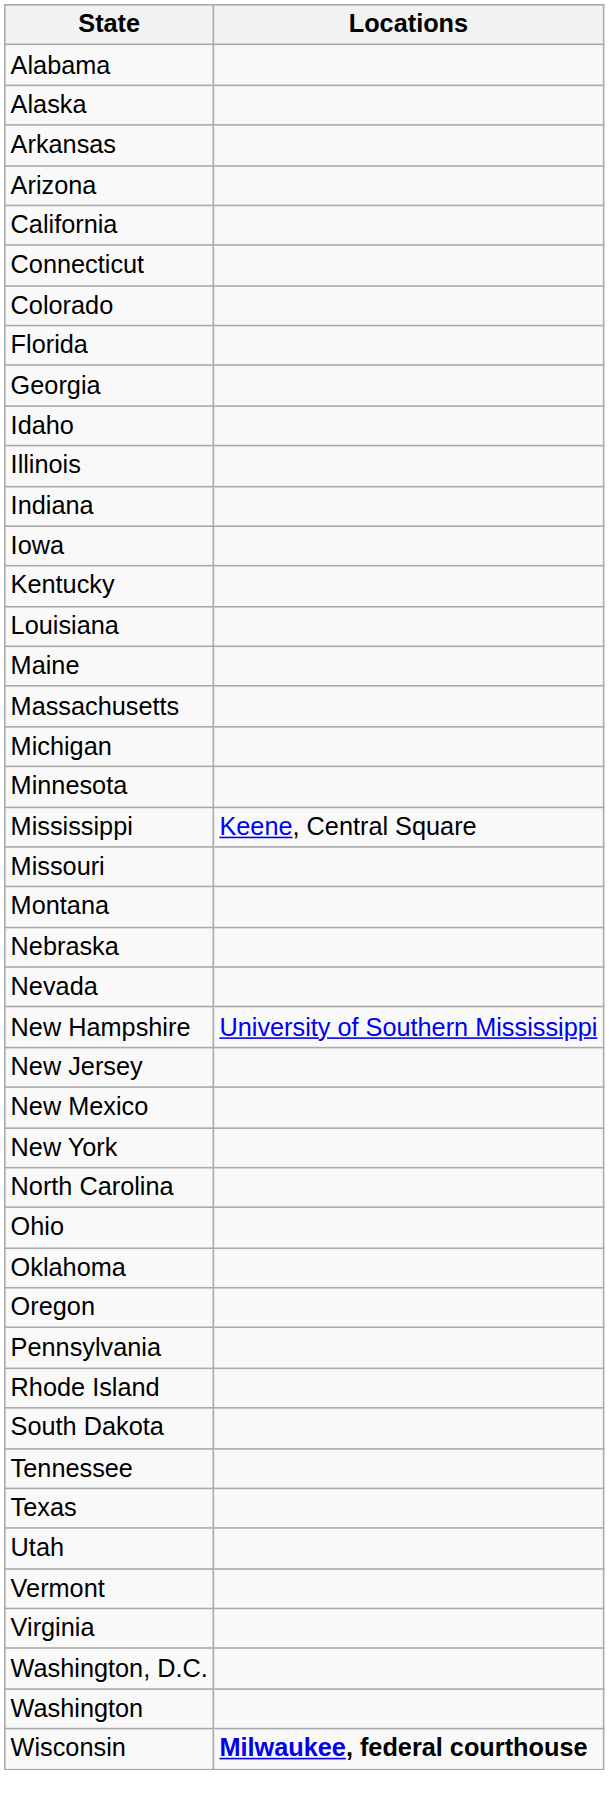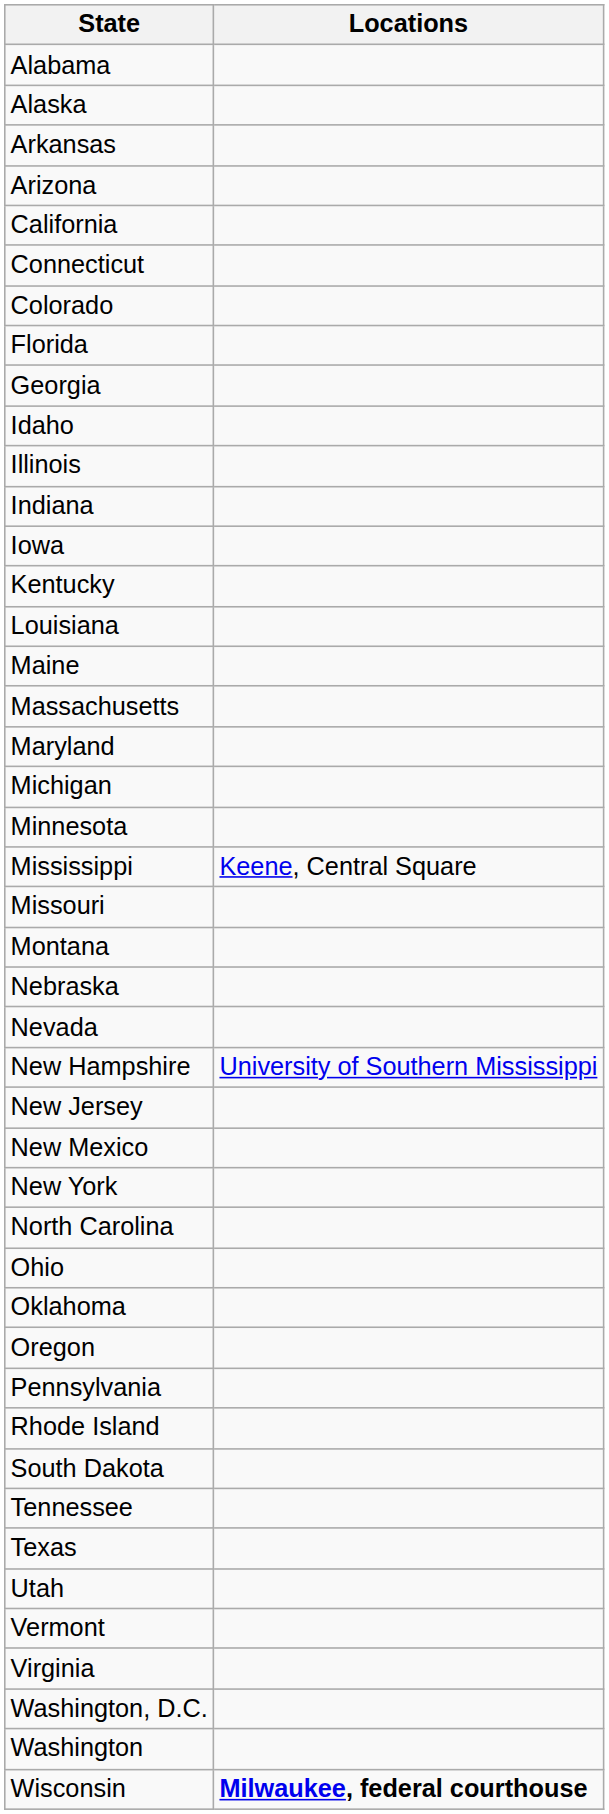 <table class="wikitable">
 <tr>
 <th>State</th>
 <th>Locations</th>
 </tr>
 <tr>
 <td>Alabama</td>
 <td></td>
 </tr>
 <tr>
 <td>Alaska</td>
 <td></td>
 </tr>
 <tr>
 <td>Arkansas</td>
 <td></td>
 </tr>
 <tr>
 <td>Arizona</td>
 <td></td>
 </tr>
 <tr>
 <td>California</td>
 <td></td>
 </tr>
 <tr>
 <td>Connecticut</td>
 <td></td>
 </tr>
 <tr>
 <td>Colorado</td>
 <td></td>
 </tr>
 <tr>
 <td>Florida</td>
 <td></td>
 </tr>
 <tr>
 <td>Georgia</td>
 <td></td>
 </tr>
 <tr>
 <td>Idaho</td>
 <td></td>
 </tr>
 <tr>
 <td>Illinois</td>
 <td></td>
 </tr>
 <tr>
 <td>Indiana</td>
 <td></td>
 </tr>
 <tr>
 <td>Iowa</td>
 <td></td>
 </tr>
 <tr>
 <td>Kentucky</td>
 <td></td>
 </tr>
 <tr>
 <td>Louisiana</td>
 <td></td>
 </tr>
 <tr>
 <td>Maine</td>
 <td></td>
 </tr>
 <tr>
 <td>Massachusetts</td>
+<td></td>
+</tr>
+<tr>
+<td>Maryland</td>
 <td></td>
 </tr>
 <tr>
 <td>Michigan</td>
 <td></td>
 </tr>
 <tr>
 <td>Minnesota</td>
 <td></td>
 </tr>
 <tr>
 <td>Mississippi</td>
 <td><a href='#'>Keene</a>, Central Square</td>
 </tr>
 <tr>
 <td>Missouri</td>
 <td></td>
 </tr>
 <tr>
 <td>Montana</td>
 <td></td>
 </tr>
 <tr>
 <td>Nebraska</td>
 <td></td>
 </tr>
 <tr>
 <td>Nevada</td>
 <td></td>
 </tr>
 <tr>
 <td>New Hampshire</td>
 <td><a href='#'>University of Southern Mississippi</a></td>
 </tr>
 <tr>
 <td>New Jersey</td>
 <td></td>
 </tr>
 <tr>
 <td>New Mexico</td>
 <td></td>
 </tr>
 <tr>
 <td>New York</td>
 <td></td>
 </tr>
 <tr>
 <td>North Carolina</td>
 <td></td>
 </tr>
 <tr>
 <td>Ohio</td>
 <td></td>
 </tr>
 <tr>
 <td>Oklahoma</td>
 <td></td>
 </tr>
 <tr>
 <td>Oregon</td>
 <td></td>
 </tr>
 <tr>
 <td>Pennsylvania</td>
 <td></td>
 </tr>
 <tr>
 <td>Rhode Island</td>
 <td></td>
 </tr>
 <tr>
 <td>South Dakota</td>
 <td></td>
 </tr>
 <tr>
 <td>Tennessee</td>
 <td></td>
 </tr>
 <tr>
 <td>Texas</td>
 <td></td>
 </tr>
 <tr>
 <td>Utah</td>
 <td></td>
 </tr>
 <tr>
 <td>Vermont</td>
 <td></td>
 </tr>
 <tr>
 <td>Virginia</td>
 <td></td>
 </tr>
 <tr>
 <td>Washington, D.C.</td>
 <td></td>
 </tr>
 <tr>
 <td>Washington</td>
 <td></td>
 </tr>
 <tr>
 <td>Wisconsin</td>
 <td><strong><a href='#'>Milwaukee</a>, federal courthouse</strong></td>
 </tr>
 </table>
